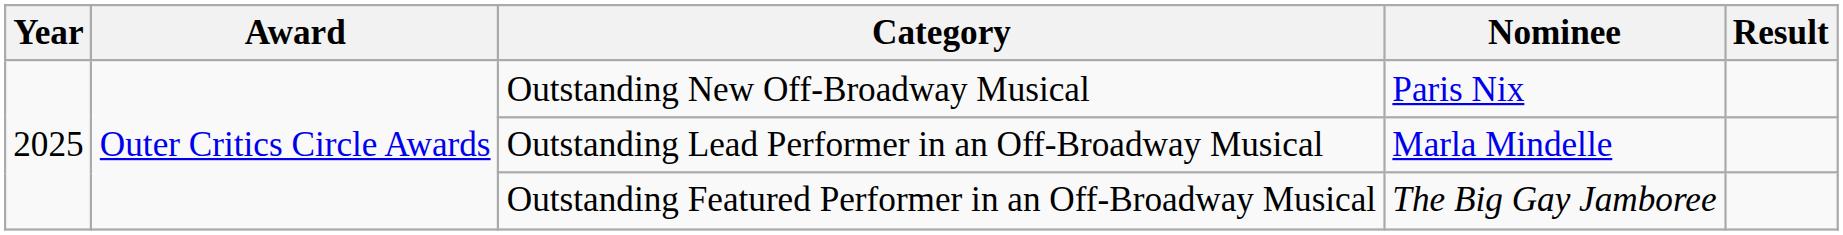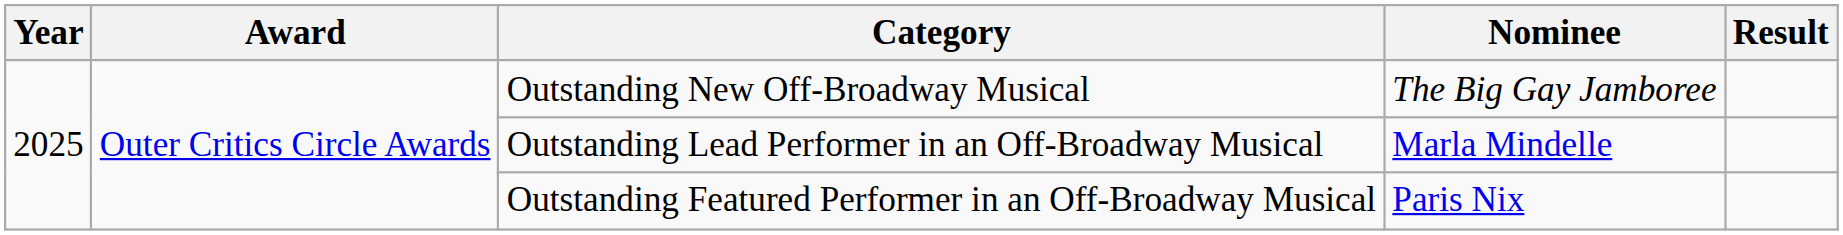 <table class="wikitable" style="white-space:nowrap;">
 <tr>
 <th>Year</th>
 <th>Award</th>
 <th>Category</th>
 <th>Nominee</th>
 <th>Result</th>
 </tr>
 <tr>
 <td rowspan="3">2025</td>
 <td rowspan="3"><a href='#'>Outer Critics Circle Awards</a></td>
 <td>Outstanding New Off-Broadway Musical</td>
-<td><a href='#'>Paris Nix</a></td>
+<td><em>The Big Gay Jamboree</em></td>
 <td></td>
 </tr>
 <tr>
 <td>Outstanding Lead Performer in an Off-Broadway Musical</td>
 <td><a href='#'>Marla Mindelle</a></td>
 <td></td>
 </tr>
 <tr>
 <td>Outstanding Featured Performer in an Off-Broadway Musical</td>
-<td><em>The Big Gay Jamboree</em></td>
+<td><a href='#'>Paris Nix</a></td>
 <td></td>
 </tr>
 </table>
